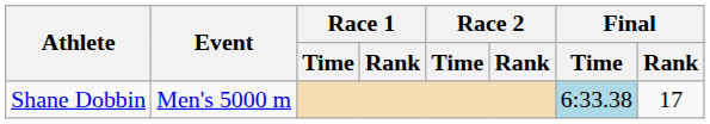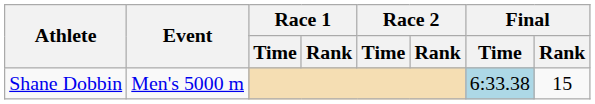 <table class="wikitable">
 <tr>
 <th rowspan="2">Athlete</th>
 <th rowspan="2">Event</th>
 <th colspan="2">Race 1</th>
 <th colspan="2">Race 2</th>
 <th colspan="2">Final</th>
 </tr>
 <tr>
 <th>Time</th>
 <th>Rank</th>
 <th>Time</th>
 <th>Rank</th>
 <th>Time</th>
 <th>Rank</th>
 </tr>
 <tr>
 <td><a href='#'>Shane Dobbin</a></td>
 <td><a href='#'>Men's 5000 m</a></td>
 <td colspan="4" bgcolor="wheat"></td>
 <td align="center" style="background: lightblue;">6:33.38</td>
-<td align="center">17</td>
+<td align="center">15</td>
 </tr>
 </table>
